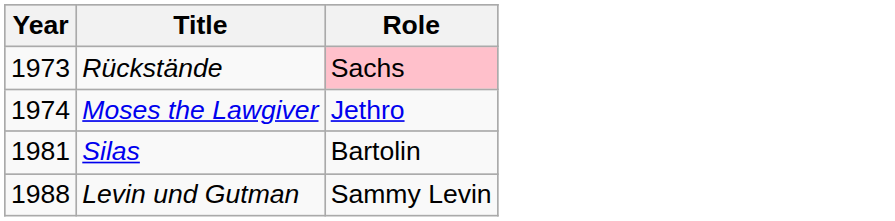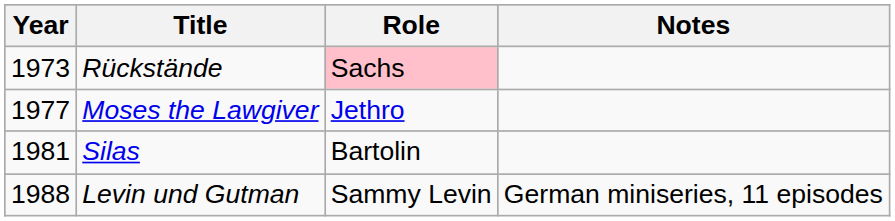 <table class="wikitable sortable">
 <tr>
 <th>Year</th>
 <th>Title</th>
 <th>Role</th>
+<th class="unsortable">Notes</th>
 </tr>
 <tr>
 <td>1973</td>
 <td><em>Rückstände</em></td>
 <td style="background: pink;">Sachs</td>
+<td></td>
 </tr>
 <tr>
-<td>1974</td>
+<td>1977</td>
 <td><em><a href='#'>Moses the Lawgiver</a></em></td>
 <td><a href='#'>Jethro</a></td>
+<td></td>
 </tr>
 <tr>
 <td>1981</td>
 <td><em><a href='#'>Silas</a></em></td>
 <td>Bartolin</td>
+<td></td>
 </tr>
 <tr>
 <td>1988</td>
 <td><em>Levin und Gutman</em></td>
 <td>Sammy Levin</td>
+<td>German miniseries, 11 episodes</td>
 </tr>
 </table>
